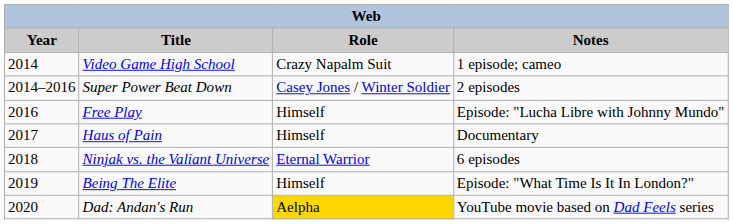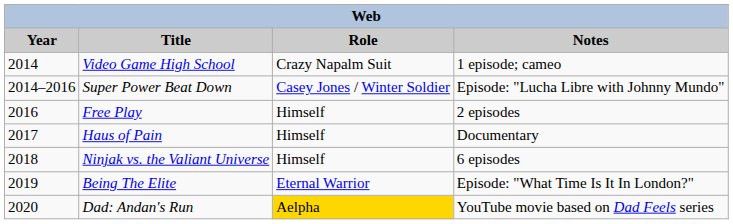 <table class="wikitable">
 <tr style="text-align:center;">
 <th colspan="4" style="background:#B0C4DE;">Web</th>
 </tr>
 <tr style="text-align:center;">
 <th style="background:#ccc;">Year</th>
 <th style="background:#ccc;">Title</th>
 <th style="background:#ccc;">Role</th>
 <th style="background:#ccc;">Notes</th>
 </tr>
 <tr>
 <td>2014</td>
 <td><em><a href='#'>Video Game High School</a></em></td>
 <td>Crazy Napalm Suit</td>
 <td>1 episode; cameo</td>
 </tr>
 <tr>
 <td>2014–2016</td>
 <td><em>Super Power Beat Down</em></td>
 <td><a href='#'>Casey Jones</a> / <a href='#'>Winter Soldier</a></td>
-<td>2 episodes</td>
+<td>Episode: "Lucha Libre with Johnny Mundo"</td>
 </tr>
 <tr>
 <td>2016</td>
 <td><em><a href='#'>Free Play</a></em></td>
 <td>Himself</td>
-<td>Episode: "Lucha Libre with Johnny Mundo"</td>
+<td>2 episodes</td>
 </tr>
 <tr>
 <td>2017</td>
 <td><em><a href='#'>Haus of Pain</a></em></td>
 <td>Himself</td>
 <td>Documentary</td>
 </tr>
 <tr>
 <td>2018</td>
 <td><em><a href='#'>Ninjak vs. the Valiant Universe</a></em></td>
-<td><a href='#'>Eternal Warrior</a></td>
+<td>Himself</td>
 <td>6 episodes</td>
 </tr>
 <tr>
 <td>2019</td>
 <td><em><a href='#'>Being The Elite</a></em></td>
-<td>Himself</td>
+<td><a href='#'>Eternal Warrior</a></td>
 <td>Episode: "What Time Is It In London?"</td>
 </tr>
 <tr>
 <td>2020</td>
 <td><em>Dad: Andan's Run</em></td>
 <td style="background: gold;">Aelpha</td>
 <td>YouTube movie based on <a href='#'><em>Dad Feels</em></a> series</td>
 </tr>
 </table>
